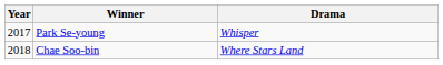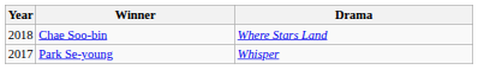 <table class="wikitable" style="width:600px">
 <tr>
 <th width=10>Year</th>
 <th>Winner</th>
 <th>Drama</th>
 </tr>
 <tr>
+<td>2018</td>
+<td><a href='#'>Chae Soo-bin</a></td>
+<td><em><a href='#'>Where Stars Land</a></em></td>
+</tr>
+<tr>
 <td>2017</td>
 <td><a href='#'>Park Se-young</a></td>
 <td><em><a href='#'>Whisper</a></em></td>
 </tr>
-<tr>
-<td>2018</td>
-<td><a href='#'>Chae Soo-bin</a></td>
-<td><em><a href='#'>Where Stars Land</a></em></td>
-</tr>
 </table>
